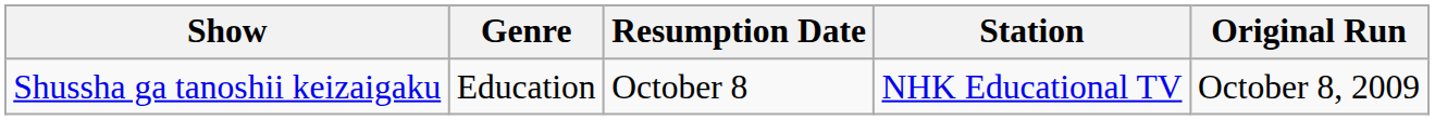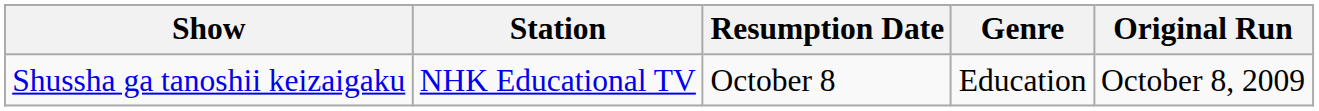 <table class="wikitable sortable">
 <tr>
 <th>Show</th>
+<th>Station</th>
+<th>Resumption Date</th>
 <th>Genre</th>
-<th>Resumption Date</th>
-<th>Station</th>
 <th>Original Run</th>
 </tr>
 <tr>
 <td><a href='#'>Shussha ga tanoshii keizaigaku</a></td>
+<td><a href='#'>NHK Educational TV</a></td>
+<td>October 8</td>
 <td>Education</td>
-<td>October 8</td>
-<td><a href='#'>NHK Educational TV</a></td>
 <td>October 8, 2009</td>
 </tr>
 </table>
